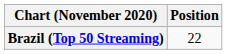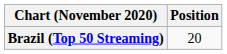 <table class="wikitable plainrowheaders" style="text-align:center">
 <tr>
 <th scope="col">Chart (November 2020)</th>
 <th scope="col">Position</th>
 </tr>
 <tr>
 <th scope="row">Brazil (<a href='#'>Top 50 Streaming</a>)</th>
-<td>22</td>
+<td>20</td>
 </tr>
 </table>
